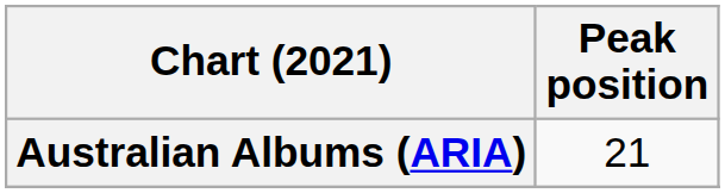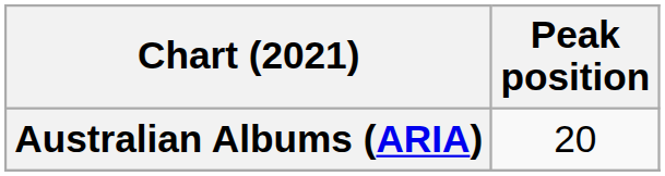 <table class="wikitable sortable plainrowheaders" style="text-align:center">
 <tr>
 <th scope="col">Chart (2021)</th>
 <th scope="col">Peak<br>position</th>
 </tr>
 <tr>
 <th scope="row">Australian Albums (<a href='#'>ARIA</a>)</th>
-<td>21</td>
+<td>20</td>
 </tr>
 <tr>
 </tr>
 <tr>
 </tr>
 <tr>
 </tr>
 <tr>
 </tr>
 <tr>
 </tr>
 <tr>
 </tr>
 <tr>
 </tr>
 <tr>
 </tr>
 <tr>
 </tr>
 <tr>
 </tr>
 </table>
